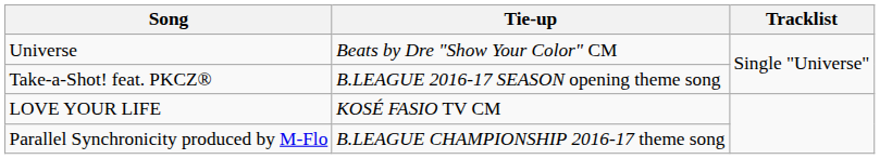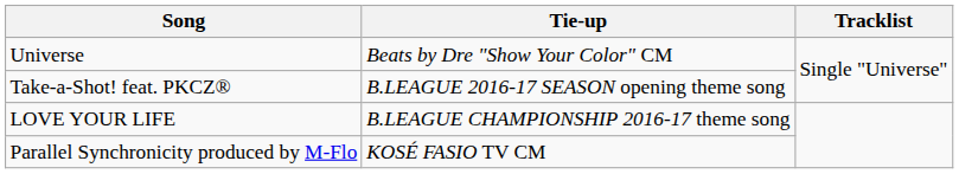 <table class="wikitable">
 <tr>
 <th>Song</th>
 <th>Tie-up</th>
 <th>Tracklist</th>
 </tr>
 <tr>
 <td>Universe</td>
 <td><em>Beats by Dre "Show Your Color"</em> CM</td>
 <td rowspan="2">Single "Universe"</td>
 </tr>
 <tr>
 <td>Take-a-Shot! feat. PKCZ®</td>
 <td><em>B.LEAGUE 2016-17 SEASON</em> opening theme song</td>
 </tr>
 <tr>
 <td>LOVE YOUR LIFE</td>
-<td><em>KOSÉ FASIO</em> TV CM</td>
+<td><em>B.LEAGUE CHAMPIONSHIP 2016-17</em> theme song</td>
 <td rowspan="2"></td>
 </tr>
 <tr>
 <td>Parallel Synchronicity produced by <a href='#'>M-Flo</a></td>
-<td><em>B.LEAGUE CHAMPIONSHIP 2016-17</em> theme song</td>
+<td><em>KOSÉ FASIO</em> TV CM</td>
 </tr>
 </table>
